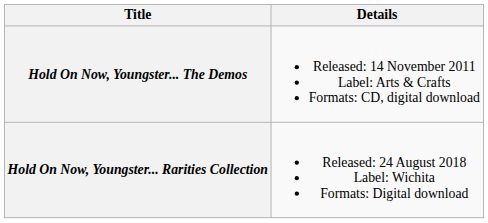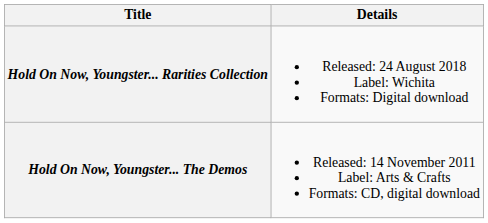 <table class="wikitable plainrowheaders" style="text-align:center;">
 <tr>
 <th scope="col">Title</th>
 <th scope="col">Details</th>
 </tr>
 <tr>
+<th scope="row"><em>Hold On Now, Youngster... Rarities Collection</em></th>
+<td><br><ul><li>Released: 24 August 2018</li><li>Label: Wichita</li><li>Formats: Digital download</li></ul></td>
+</tr>
+<tr>
 <th scope="row"><em>Hold On Now, Youngster... The Demos</em></th>
 <td><br><ul><li>Released: 14 November 2011</li><li>Label: Arts & Crafts</li><li>Formats: CD, digital download</li></ul></td>
 </tr>
-<tr>
-<th scope="row"><em>Hold On Now, Youngster... Rarities Collection</em></th>
-<td><br><ul><li>Released: 24 August 2018</li><li>Label: Wichita</li><li>Formats: Digital download</li></ul></td>
-</tr>
 </table>
